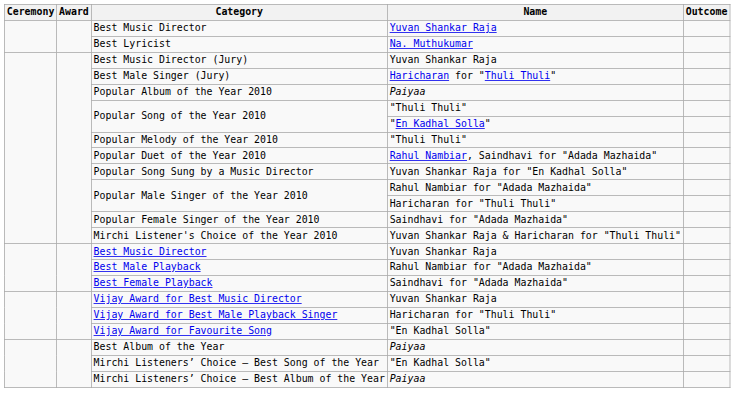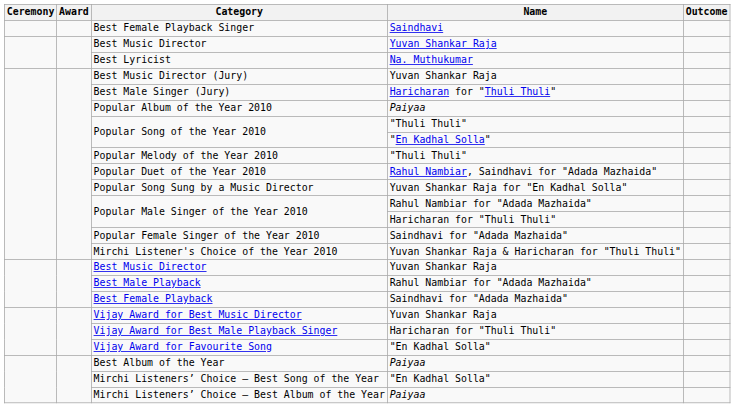 <table class="wikitable" style="font-size:95%;">
 <tr>
 <th>Ceremony</th>
 <th>Award</th>
 <th>Category</th>
 <th>Name</th>
 <th>Outcome</th>
+</tr>
+<tr>
+<td></td>
+<td></td>
+<td>Best Female Playback Singer</td>
+<td><a href='#'>Saindhavi</a></td>
+<td></td>
 </tr>
 <tr>
 <td rowspan="2"></td>
 <td rowspan="2"></td>
 <td>Best Music Director</td>
 <td><a href='#'>Yuvan Shankar Raja</a></td>
 <td></td>
 </tr>
 <tr>
 <td>Best Lyricist</td>
 <td><a href='#'>Na. Muthukumar</a></td>
 <td></td>
 </tr>
 <tr>
 <td rowspan="12"></td>
 <td rowspan="12"></td>
 <td>Best Music Director (Jury)</td>
 <td>Yuvan Shankar Raja</td>
 <td></td>
 </tr>
 <tr>
 <td>Best Male Singer (Jury)</td>
 <td><a href='#'>Haricharan</a> for "<a href='#'>Thuli Thuli</a>"</td>
 <td></td>
 </tr>
 <tr>
 <td>Popular Album of the Year 2010</td>
 <td><em>Paiyaa</em></td>
 <td></td>
 </tr>
 <tr>
 <td rowspan="2">Popular Song of the Year 2010</td>
 <td>"Thuli Thuli"</td>
 <td></td>
 </tr>
 <tr>
 <td>"<a href='#'>En Kadhal Solla</a>"</td>
 <td></td>
 </tr>
 <tr>
 <td>Popular Melody of the Year 2010</td>
 <td>"Thuli Thuli"</td>
 <td></td>
 </tr>
 <tr>
 <td>Popular Duet of the Year 2010</td>
 <td><a href='#'>Rahul Nambiar</a>, Saindhavi for "Adada Mazhaida"</td>
 <td></td>
 </tr>
 <tr>
 <td>Popular Song Sung by a Music Director</td>
 <td>Yuvan Shankar Raja for "En Kadhal Solla"</td>
 <td></td>
 </tr>
 <tr>
 <td rowspan="2">Popular Male Singer of the Year 2010</td>
 <td>Rahul Nambiar for "Adada Mazhaida"</td>
 <td></td>
 </tr>
 <tr>
 <td>Haricharan for "Thuli Thuli"</td>
 <td></td>
 </tr>
 <tr>
 <td>Popular Female Singer of the Year 2010</td>
 <td>Saindhavi for "Adada Mazhaida"</td>
 <td></td>
 </tr>
 <tr>
 <td>Mirchi Listener's Choice of the Year 2010</td>
 <td>Yuvan Shankar Raja & Haricharan for "Thuli Thuli"</td>
 <td></td>
 </tr>
 <tr>
 <td rowspan="3"></td>
 <td rowspan="3"></td>
 <td><a href='#'>Best Music Director</a></td>
 <td>Yuvan Shankar Raja</td>
 <td></td>
 </tr>
 <tr>
 <td><a href='#'>Best Male Playback</a></td>
 <td>Rahul Nambiar for "Adada Mazhaida"</td>
 <td></td>
 </tr>
 <tr>
 <td><a href='#'>Best Female Playback</a></td>
 <td>Saindhavi for "Adada Mazhaida"</td>
 <td></td>
 </tr>
 <tr>
 <td rowspan="3"></td>
 <td rowspan="3"></td>
 <td><a href='#'>Vijay Award for Best Music Director</a></td>
 <td>Yuvan Shankar Raja</td>
 <td></td>
 </tr>
 <tr>
 <td><a href='#'>Vijay Award for Best Male Playback Singer</a></td>
 <td>Haricharan for "Thuli Thuli"</td>
 <td></td>
 </tr>
 <tr>
 <td><a href='#'>Vijay Award for Favourite Song</a></td>
 <td>"En Kadhal Solla"</td>
 <td></td>
 </tr>
 <tr>
 <td rowspan="3"></td>
 <td rowspan="3"></td>
 <td>Best Album of the Year</td>
 <td><em>Paiyaa</em></td>
 <td></td>
 </tr>
 <tr>
 <td>Mirchi Listeners’ Choice – Best Song of the Year</td>
 <td>"En Kadhal Solla"</td>
 <td></td>
 </tr>
 <tr>
 <td>Mirchi Listeners’ Choice – Best Album of the Year</td>
 <td><em>Paiyaa</em></td>
 <td></td>
 </tr>
 </table>
